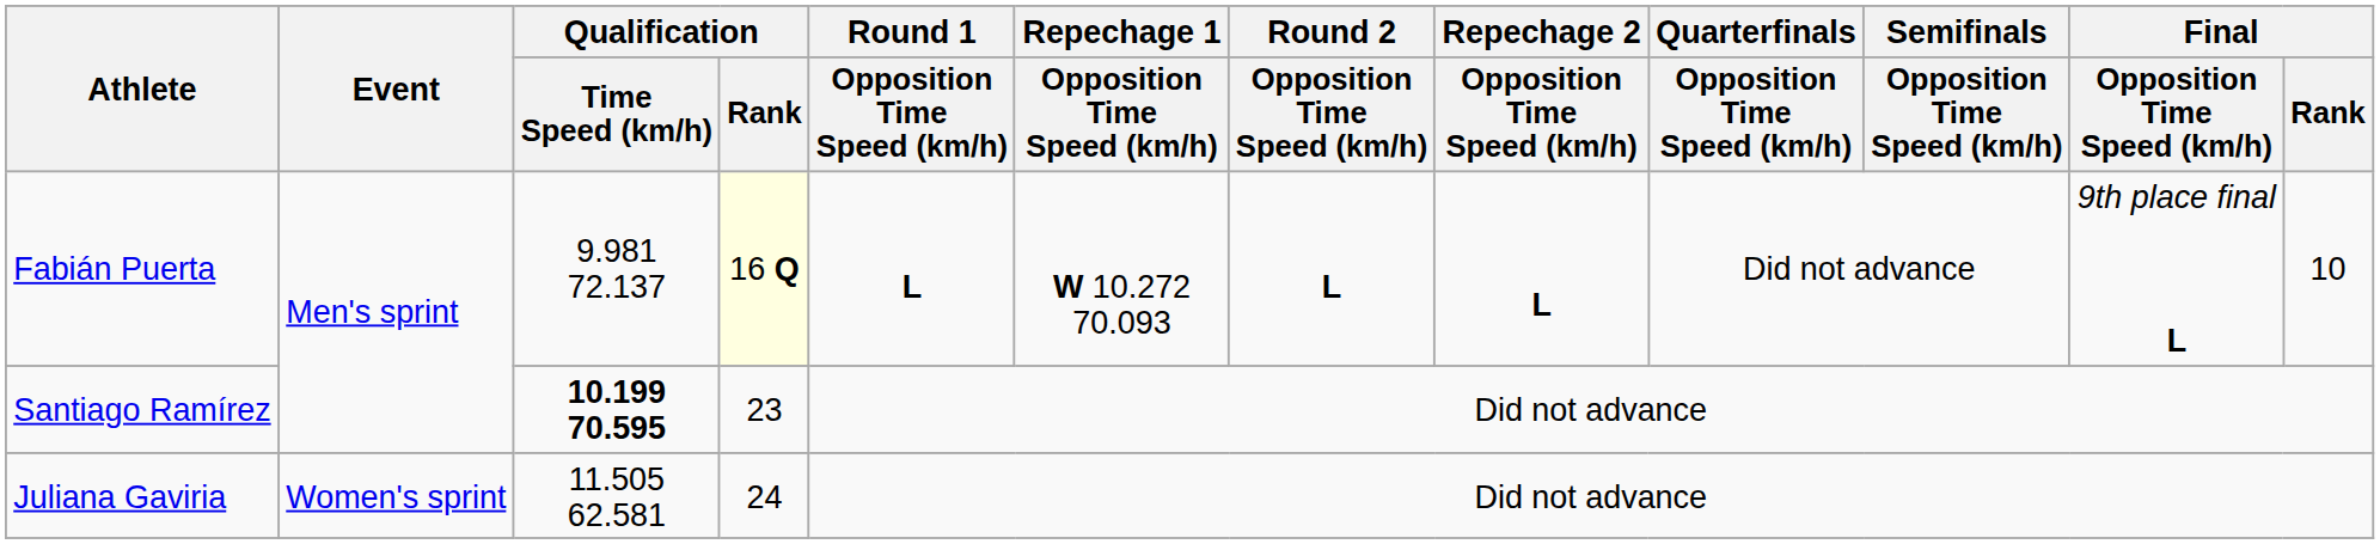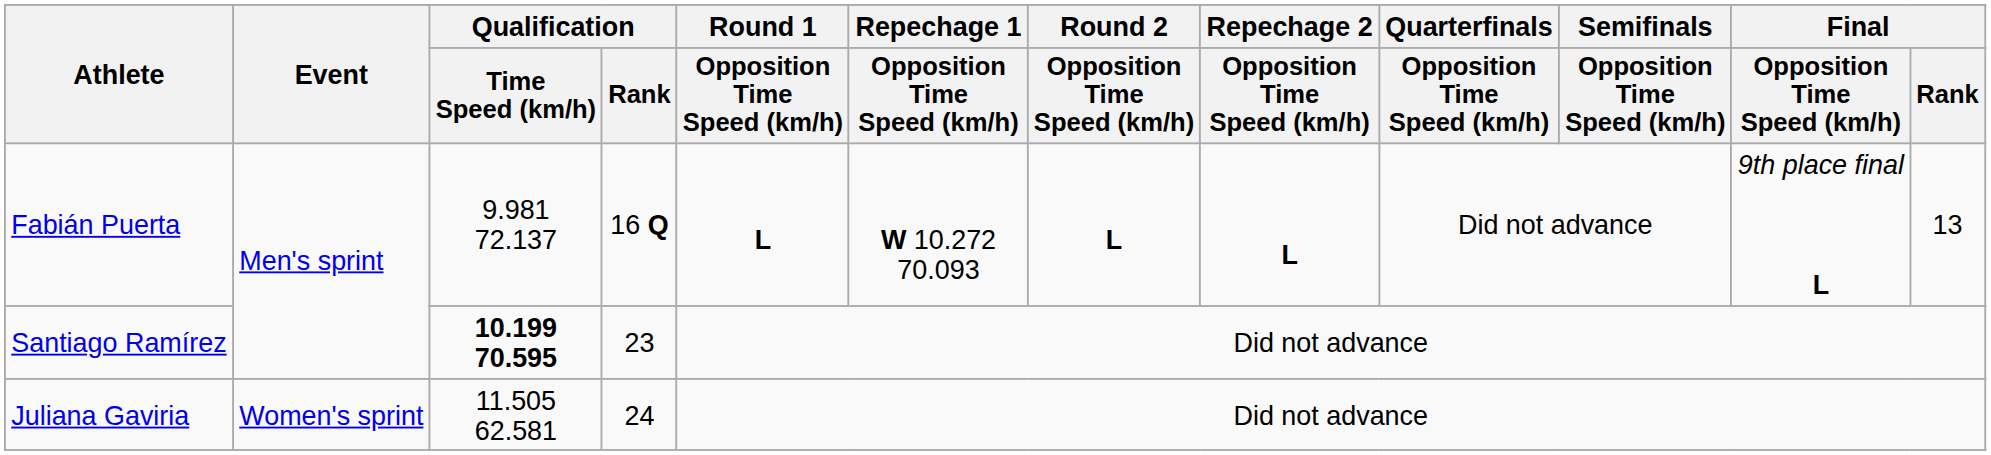 <table class="wikitable" style="font-size:90%">
 <tr>
 <th rowspan=2>Athlete</th>
 <th rowspan=2>Event</th>
 <th colspan=2>Qualification</th>
 <th>Round 1</th>
 <th>Repechage 1</th>
 <th>Round 2</th>
 <th>Repechage 2</th>
 <th>Quarterfinals</th>
 <th>Semifinals</th>
 <th colspan=2>Final</th>
 </tr>
 <tr style="font-size:95%">
 <th>Time<br>Speed (km/h)</th>
 <th>Rank</th>
 <th>Opposition<br>Time<br>Speed (km/h)</th>
 <th>Opposition<br>Time<br>Speed (km/h)</th>
 <th>Opposition<br>Time<br>Speed (km/h)</th>
 <th>Opposition<br>Time<br>Speed (km/h)</th>
 <th>Opposition<br>Time<br>Speed (km/h)</th>
 <th>Opposition<br>Time<br>Speed (km/h)</th>
 <th>Opposition<br>Time<br>Speed (km/h)</th>
 <th>Rank</th>
 </tr>
 <tr align=center>
 <td align=left><a href='#'>Fabián Puerta</a></td>
 <td align=left rowspan=2><a href='#'>Men's sprint</a></td>
 <td>9.981<br>72.137</td>
-<td style="background: lightyellow;">16 <strong>Q</strong></td>
+<td>16 <strong>Q</strong></td>
 <td><br><strong>L</strong></td>
 <td><br><br><strong>W</strong> 10.272<br>70.093</td>
 <td><br><strong>L</strong></td>
 <td><br><br><strong>L</strong></td>
 <td colspan=2>Did not advance</td>
 <td><em>9th place final</em><br><br><br><br><strong>L</strong></td>
-<td>10</td>
+<td>13</td>
 </tr>
 <tr align=center>
 <td align=left><a href='#'>Santiago Ramírez</a></td>
 <td><strong>10.199<br>70.595</strong></td>
 <td>23</td>
 <td colspan=8>Did not advance</td>
 </tr>
 <tr align=center>
 <td align=left><a href='#'>Juliana Gaviria</a></td>
 <td align=left><a href='#'>Women's sprint</a></td>
 <td>11.505<br>62.581</td>
 <td>24</td>
 <td colspan=8>Did not advance</td>
 </tr>
 </table>
